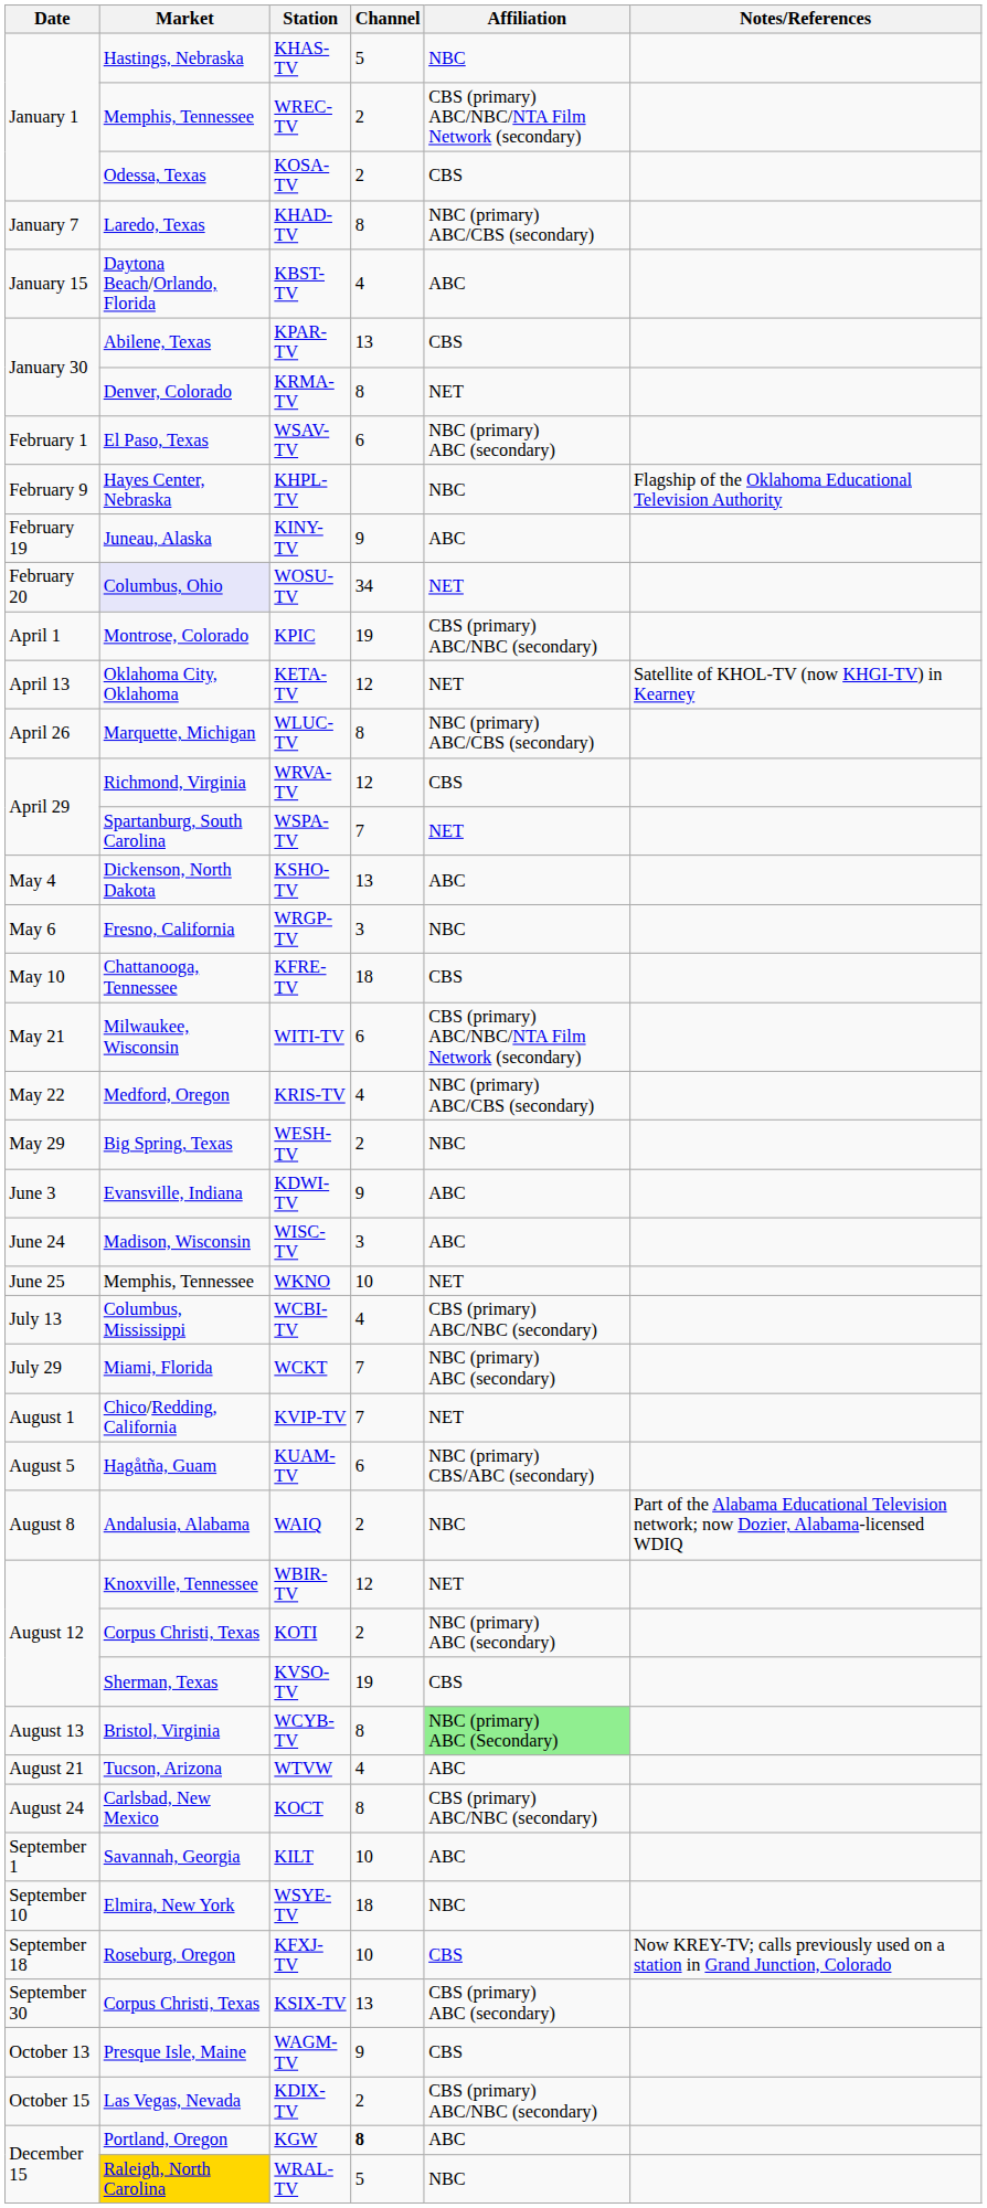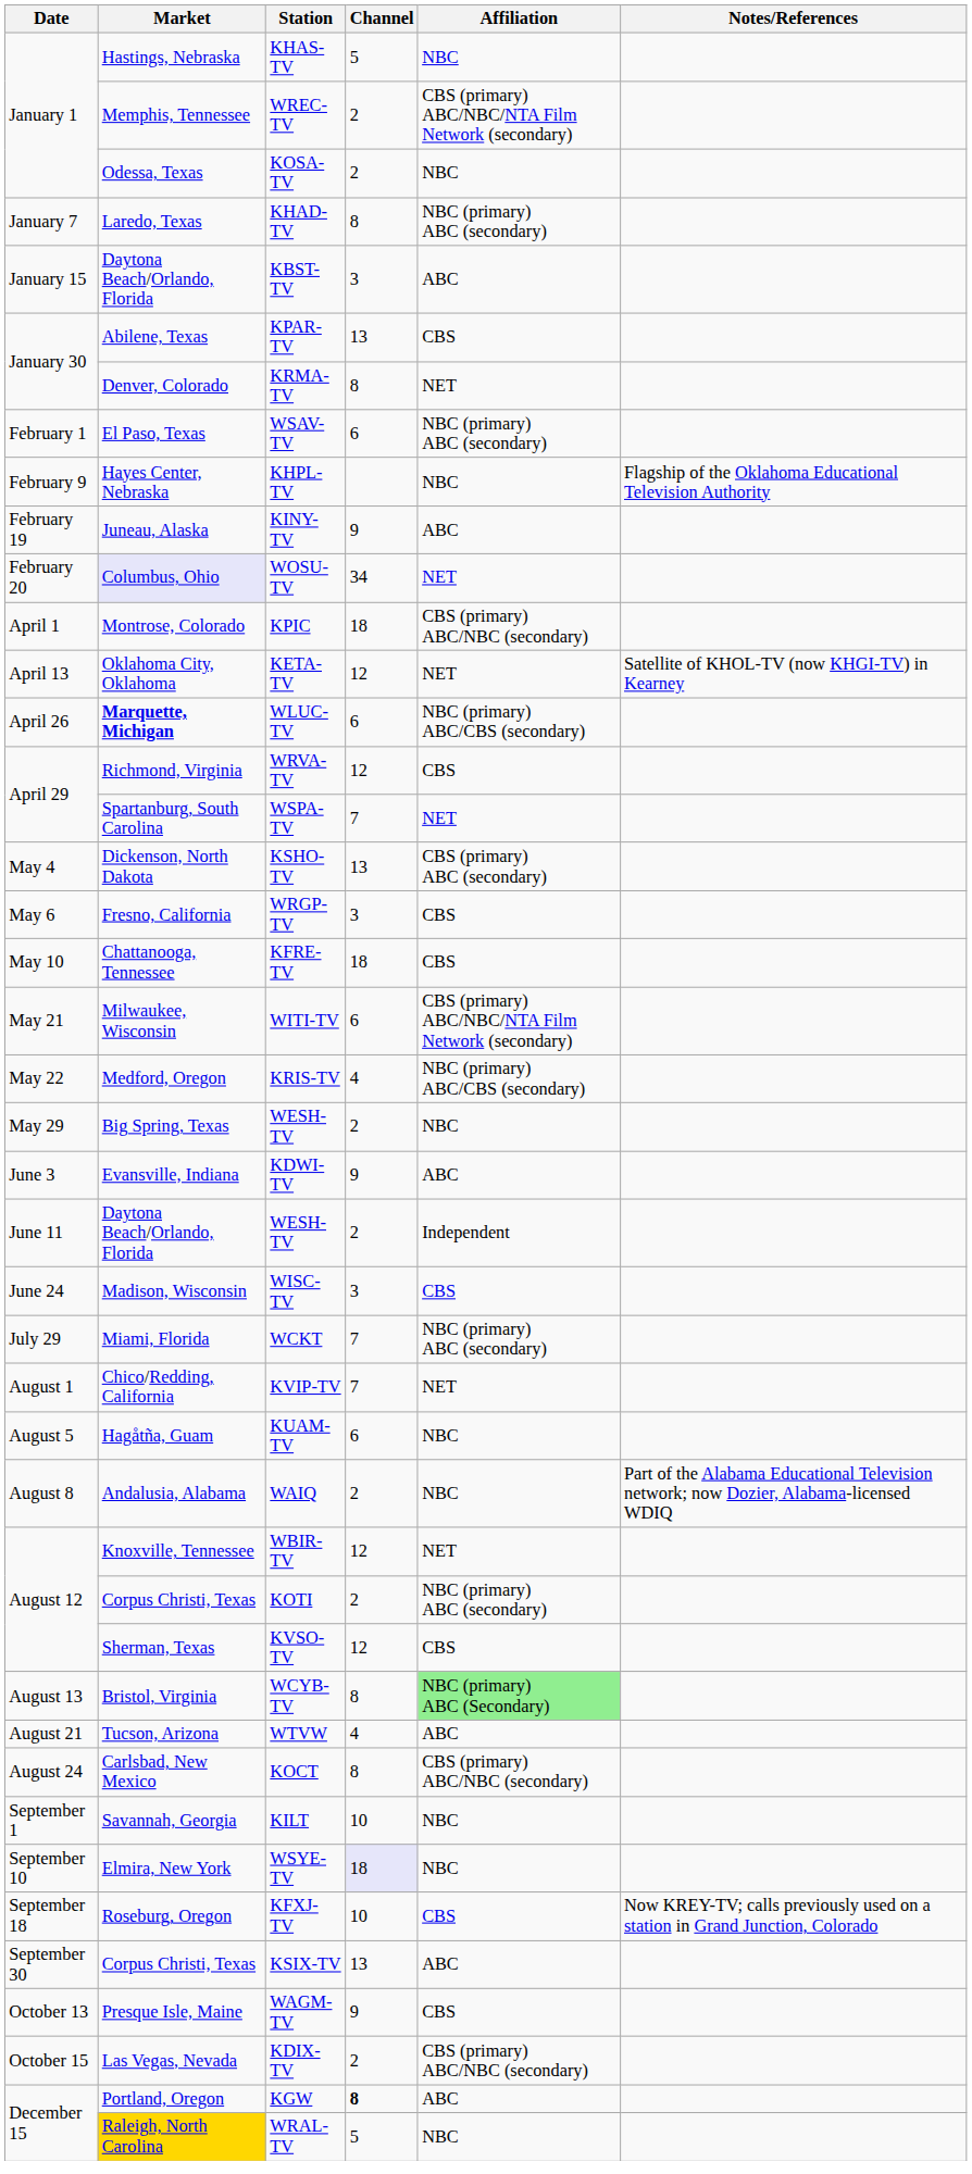 <table class="wikitable unsortable">
 <tr>
 <th>Date</th>
 <th>Market</th>
 <th>Station</th>
 <th>Channel</th>
 <th>Affiliation</th>
 <th>Notes/References</th>
 </tr>
 <tr>
 <td rowspan=3>January 1</td>
 <td><a href='#'>Hastings, Nebraska</a></td>
 <td><a href='#'>KHAS-TV</a></td>
 <td>5</td>
 <td><a href='#'>NBC</a></td>
 <td></td>
 </tr>
 <tr>
 <td><a href='#'>Memphis, Tennessee</a></td>
 <td><a href='#'>WREC-TV</a></td>
 <td>2</td>
 <td>CBS (primary) <br> ABC/NBC/<a href='#'>NTA Film Network</a> (secondary)</td>
 <td></td>
 </tr>
 <tr>
 <td><a href='#'>Odessa, Texas</a></td>
 <td><a href='#'>KOSA-TV</a></td>
 <td>2</td>
-<td>CBS</td>
+<td>NBC</td>
 <td></td>
 </tr>
 <tr>
 <td>January 7</td>
 <td><a href='#'>Laredo, Texas</a></td>
 <td><a href='#'>KHAD-TV</a></td>
 <td>8</td>
-<td>NBC (primary) <br> ABC/CBS (secondary)</td>
+<td>NBC (primary) <br> ABC (secondary)</td>
 <td></td>
 </tr>
 <tr>
 <td>January 15</td>
 <td><a href='#'>Daytona Beach</a>/<a href='#'>Orlando, Florida</a></td>
 <td><a href='#'>KBST-TV</a></td>
-<td>4</td>
+<td>3</td>
 <td>ABC</td>
 <td></td>
 </tr>
 <tr>
 <td rowspan=2>January 30</td>
 <td><a href='#'>Abilene, Texas</a></td>
 <td><a href='#'>KPAR-TV</a></td>
 <td>13</td>
 <td>CBS</td>
 <td></td>
 </tr>
 <tr>
 <td><a href='#'>Denver, Colorado</a></td>
 <td><a href='#'>KRMA-TV</a></td>
 <td>8</td>
 <td>NET</td>
 <td></td>
 </tr>
 <tr>
 <td>February 1</td>
 <td><a href='#'>El Paso, Texas</a></td>
 <td><a href='#'>WSAV-TV</a></td>
 <td>6</td>
 <td>NBC (primary) <br> ABC (secondary)</td>
 <td></td>
 </tr>
 <tr>
 <td>February 9</td>
 <td><a href='#'>Hayes Center, Nebraska</a></td>
 <td><a href='#'>KHPL-TV</a></td>
 <td></td>
 <td>NBC</td>
 <td>Flagship of the <a href='#'>Oklahoma Educational Television Authority</a></td>
 </tr>
 <tr>
 <td>February 19</td>
 <td><a href='#'>Juneau, Alaska</a></td>
 <td><a href='#'>KINY-TV</a></td>
 <td>9</td>
 <td>ABC</td>
 <td></td>
 </tr>
 <tr>
 <td>February 20</td>
 <td style="background: lavender;"><a href='#'>Columbus, Ohio</a></td>
 <td><a href='#'>WOSU-TV</a></td>
 <td>34</td>
 <td><a href='#'>NET</a></td>
 <td></td>
 </tr>
 <tr>
 <td>April 1</td>
 <td><a href='#'>Montrose, Colorado</a></td>
 <td><a href='#'>KPIC</a></td>
-<td>19</td>
+<td>18</td>
 <td>CBS (primary) <br> ABC/NBC (secondary)</td>
 <td></td>
 </tr>
 <tr>
 <td>April 13</td>
 <td><a href='#'>Oklahoma City, Oklahoma</a></td>
 <td><a href='#'>KETA-TV</a></td>
 <td>12</td>
 <td>NET</td>
 <td>Satellite of KHOL-TV (now <a href='#'>KHGI-TV</a>) in <a href='#'>Kearney</a></td>
 </tr>
 <tr>
 <td>April 26</td>
-<td><a href='#'>Marquette, Michigan</a></td>
+<td><strong><a href='#'>Marquette, Michigan</a></strong></td>
 <td><a href='#'>WLUC-TV</a></td>
-<td>8</td>
+<td>6</td>
 <td>NBC (primary) <br> ABC/CBS (secondary)</td>
 <td></td>
 </tr>
 <tr>
 <td rowspan=2>April 29</td>
 <td><a href='#'>Richmond, Virginia</a></td>
 <td><a href='#'>WRVA-TV</a></td>
 <td>12</td>
 <td>CBS</td>
 <td></td>
 </tr>
 <tr>
 <td><a href='#'>Spartanburg, South Carolina</a></td>
 <td><a href='#'>WSPA-TV</a></td>
 <td>7</td>
 <td><a href='#'>NET</a></td>
 <td></td>
 </tr>
 <tr>
 <td>May 4</td>
 <td><a href='#'>Dickenson, North Dakota</a></td>
 <td><a href='#'>KSHO-TV</a></td>
 <td>13</td>
-<td>ABC</td>
+<td>CBS (primary) <br> ABC (secondary)</td>
 <td></td>
 </tr>
 <tr>
 <td>May 6</td>
 <td><a href='#'>Fresno, California</a></td>
 <td><a href='#'>WRGP-TV</a></td>
 <td>3</td>
-<td>NBC</td>
+<td>CBS</td>
 <td></td>
 </tr>
 <tr>
 <td>May 10</td>
 <td><a href='#'>Chattanooga, Tennessee</a></td>
 <td><a href='#'>KFRE-TV</a></td>
 <td>18</td>
 <td>CBS</td>
 <td></td>
 </tr>
 <tr>
 <td>May 21</td>
 <td><a href='#'>Milwaukee, Wisconsin</a></td>
 <td><a href='#'>WITI-TV</a></td>
 <td>6</td>
 <td>CBS (primary) <br> ABC/NBC/<a href='#'>NTA Film Network</a> (secondary)</td>
 <td></td>
 </tr>
 <tr>
 <td>May 22</td>
 <td><a href='#'>Medford, Oregon</a></td>
 <td><a href='#'>KRIS-TV</a></td>
 <td>4</td>
 <td>NBC (primary) <br> ABC/CBS (secondary)</td>
 <td></td>
 </tr>
 <tr>
 <td>May 29</td>
 <td><a href='#'>Big Spring, Texas</a> </td>
 <td><a href='#'>WESH-TV</a></td>
 <td>2</td>
 <td>NBC</td>
 <td></td>
 </tr>
 <tr>
 <td>June 3</td>
 <td><a href='#'>Evansville, Indiana</a></td>
 <td><a href='#'>KDWI-TV</a></td>
 <td>9</td>
 <td>ABC</td>
 <td></td>
 </tr>
 <tr>
+<td>June 11</td>
+<td><a href='#'>Daytona Beach</a>/<a href='#'>Orlando, Florida</a></td>
+<td><a href='#'>WESH-TV</a></td>
+<td>2</td>
+<td>Independent</td>
+<td></td>
+</tr>
+<tr>
 <td>June 24</td>
 <td><a href='#'>Madison, Wisconsin</a></td>
 <td><a href='#'>WISC-TV</a></td>
 <td>3</td>
-<td>ABC</td>
-<td></td>
-</tr>
-<tr>
-<td>June 25</td>
-<td>Memphis, Tennessee</td>
-<td><a href='#'>WKNO</a></td>
-<td>10</td>
-<td>NET</td>
-<td></td>
-</tr>
-<tr>
-<td>July 13</td>
-<td><a href='#'>Columbus, Mississippi</a></td>
-<td><a href='#'>WCBI-TV</a></td>
-<td>4</td>
-<td>CBS (primary) <br> ABC/NBC (secondary)</td>
+<td><a href='#'>CBS</a></td>
 <td></td>
 </tr>
 <tr>
 <td>July 29</td>
 <td><a href='#'>Miami, Florida</a></td>
 <td><a href='#'>WCKT</a></td>
 <td>7</td>
 <td>NBC (primary) <br> ABC (secondary)</td>
 <td></td>
 </tr>
 <tr>
 <td>August 1</td>
 <td><a href='#'>Chico</a>/<a href='#'>Redding, California</a></td>
 <td><a href='#'>KVIP-TV</a></td>
 <td>7</td>
 <td>NET</td>
 <td></td>
 </tr>
 <tr>
 <td>August 5</td>
 <td><a href='#'>Hagåtña, Guam</a></td>
 <td><a href='#'>KUAM-TV</a></td>
 <td>6</td>
-<td>NBC (primary) <br> CBS/ABC (secondary)</td>
+<td>NBC</td>
 <td></td>
 </tr>
 <tr>
 <td>August 8</td>
 <td><a href='#'>Andalusia, Alabama</a></td>
 <td><a href='#'>WAIQ</a></td>
 <td>2</td>
 <td>NBC</td>
 <td>Part of the <a href='#'>Alabama Educational Television</a> network; now <a href='#'>Dozier, Alabama</a>-licensed WDIQ</td>
 </tr>
 <tr>
 <td rowspan=3>August 12</td>
 <td><a href='#'>Knoxville, Tennessee</a></td>
 <td><a href='#'>WBIR-TV</a></td>
 <td>12</td>
 <td>NET</td>
 <td></td>
 </tr>
 <tr>
 <td><a href='#'>Corpus Christi, Texas</a></td>
 <td><a href='#'>KOTI</a></td>
 <td>2</td>
 <td>NBC (primary) <br> ABC (secondary)</td>
 <td></td>
 </tr>
 <tr>
 <td><a href='#'>Sherman, Texas</a> </td>
 <td><a href='#'>KVSO-TV</a></td>
-<td>19</td>
+<td>12</td>
 <td>CBS</td>
 <td></td>
 </tr>
 <tr>
 <td>August 13</td>
 <td><a href='#'>Bristol, Virginia</a> <br> </td>
 <td><a href='#'>WCYB-TV</a></td>
 <td>8</td>
 <td style="background: lightgreen;">NBC (primary) <br> ABC (Secondary)</td>
 <td></td>
 </tr>
 <tr>
 <td>August 21</td>
 <td><a href='#'>Tucson, Arizona</a></td>
 <td><a href='#'>WTVW</a></td>
 <td>4</td>
 <td>ABC</td>
 <td></td>
 </tr>
 <tr>
 <td>August 24</td>
 <td><a href='#'>Carlsbad, New Mexico</a></td>
 <td><a href='#'>KOCT</a></td>
 <td>8</td>
 <td>CBS (primary) <br> ABC/NBC (secondary)</td>
 <td></td>
 </tr>
 <tr>
 <td>September 1</td>
 <td><a href='#'>Savannah, Georgia</a></td>
 <td><a href='#'>KILT</a></td>
 <td>10</td>
-<td>ABC</td>
+<td>NBC</td>
 <td></td>
 </tr>
 <tr>
 <td>September 10</td>
 <td><a href='#'>Elmira, New York</a></td>
 <td><a href='#'>WSYE-TV</a></td>
-<td>18</td>
+<td style="background: lavender;">18</td>
 <td>NBC</td>
 <td></td>
 </tr>
 <tr>
 <td>September 18</td>
 <td><a href='#'>Roseburg, Oregon</a></td>
 <td><a href='#'>KFXJ-TV</a></td>
 <td>10</td>
 <td><a href='#'>CBS</a></td>
 <td>Now KREY-TV; calls previously used on a <a href='#'>station</a> in <a href='#'>Grand Junction, Colorado</a></td>
 </tr>
 <tr>
 <td>September 30</td>
 <td><a href='#'>Corpus Christi, Texas</a></td>
 <td><a href='#'>KSIX-TV</a></td>
 <td>13</td>
-<td>CBS (primary) <br> ABC (secondary)</td>
+<td>ABC</td>
 <td></td>
 </tr>
 <tr>
 <td>October 13</td>
 <td><a href='#'>Presque Isle, Maine</a></td>
 <td><a href='#'>WAGM-TV</a></td>
 <td>9</td>
 <td>CBS</td>
 <td></td>
 </tr>
 <tr>
 <td>October 15</td>
 <td><a href='#'>Las Vegas, Nevada</a></td>
 <td><a href='#'>KDIX-TV</a></td>
 <td>2</td>
 <td>CBS (primary) <br> ABC/NBC (secondary)</td>
 <td></td>
 </tr>
 <tr>
 <td rowspan=2>December 15</td>
 <td><a href='#'>Portland, Oregon</a></td>
 <td><a href='#'>KGW</a></td>
 <td><strong>8</strong></td>
 <td>ABC</td>
 <td></td>
 </tr>
 <tr>
 <td style="background: gold;"><a href='#'>Raleigh, North Carolina</a></td>
 <td><a href='#'>WRAL-TV</a></td>
 <td>5</td>
 <td>NBC</td>
 <td></td>
 </tr>
 <tr>
 </tr>
 </table>
